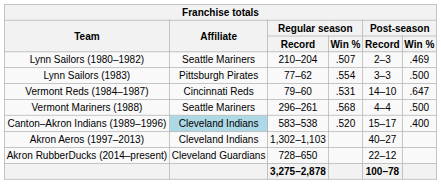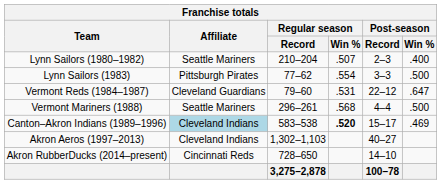 <table class="wikitable" style="font-size: 95%; text-align:center;">
 <tr>
 <th colspan="9">Franchise totals</th>
 </tr>
 <tr>
 <th rowspan="2">Team</th>
 <th rowspan="2">Affiliate</th>
 <th colspan="2">Regular season</th>
 <th colspan="2">Post-season</th>
 </tr>
 <tr>
 <th>Record</th>
 <th>Win %</th>
 <th>Record</th>
 <th>Win %</th>
 </tr>
 <tr>
 <td>Lynn Sailors (1980–1982)</td>
 <td>Seattle Mariners</td>
 <td>210–204</td>
 <td>.507</td>
 <td>2–3</td>
-<td>.469</td>
+<td>.400</td>
 </tr>
 <tr>
 <td>Lynn Sailors (1983)</td>
 <td>Pittsburgh Pirates</td>
 <td>77–62</td>
 <td>.554</td>
 <td>3–3</td>
 <td>.500</td>
 </tr>
 <tr>
 <td>Vermont Reds (1984–1987)</td>
-<td>Cincinnati Reds</td>
+<td>Cleveland Guardians</td>
 <td>79–60</td>
 <td>.531</td>
-<td>14–10</td>
+<td>22–12</td>
 <td>.647</td>
 </tr>
 <tr>
 <td>Vermont Mariners (1988)</td>
 <td>Seattle Mariners</td>
 <td>296–261</td>
 <td>.568</td>
 <td>4–4</td>
 <td>.500</td>
 </tr>
 <tr>
 <td>Canton–Akron Indians (1989–1996)</td>
 <td style="background: lightblue;">Cleveland Indians</td>
 <td>583–538</td>
-<td>.520</td>
+<td><strong>.520</strong></td>
 <td>15–17</td>
-<td>.400</td>
+<td>.469</td>
 </tr>
 <tr>
 <td>Akron Aeros (1997–2013)</td>
 <td>Cleveland Indians</td>
 <td>1,302–1,103</td>
 <td></td>
 <td>40–27</td>
 <td></td>
 </tr>
 <tr>
 <td>Akron RubberDucks (2014–present)</td>
-<td>Cleveland Guardians</td>
+<td>Cincinnati Reds</td>
 <td>728–650</td>
 <td></td>
-<td>22–12</td>
+<td>14–10</td>
 <td></td>
 </tr>
 <tr>
 <th></th>
 <th></th>
 <th>3,275–2,878</th>
 <th></th>
 <th>100–78</th>
 <th></th>
 </tr>
 </table>
